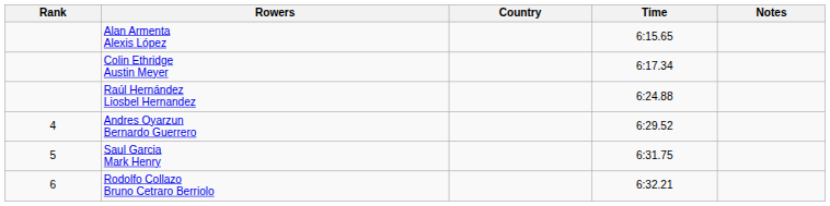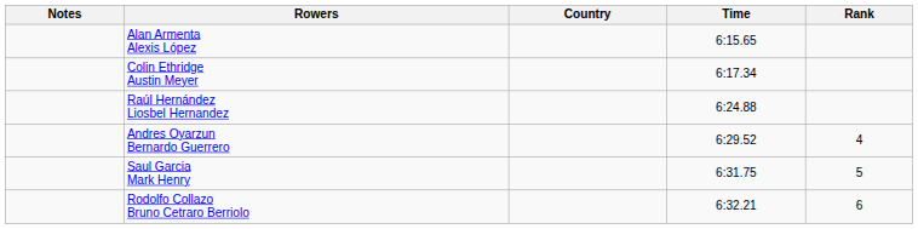 <table class="wikitable" width=60% style="text-align:center">
 <tr>
-<th>Rank</th>
+<th>Notes</th>
 <th>Rowers</th>
 <th>Country</th>
 <th>Time</th>
-<th>Notes</th>
+<th>Rank</th>
 </tr>
 <tr>
 <td></td>
 <td align=left><a href='#'>Alan Armenta</a><br><a href='#'>Alexis López</a></td>
 <td align=left></td>
 <td>6:15.65</td>
 <td></td>
 </tr>
 <tr>
 <td></td>
 <td align=left><a href='#'>Colin Ethridge</a><br><a href='#'>Austin Meyer</a></td>
 <td align=left></td>
 <td>6:17.34</td>
 <td></td>
 </tr>
 <tr>
 <td></td>
 <td align=left><a href='#'>Raúl Hernández</a><br><a href='#'>Liosbel Hernandez</a></td>
 <td align=left></td>
 <td>6:24.88</td>
 <td></td>
 </tr>
 <tr>
-<td>4</td>
+<td></td>
 <td align=left><a href='#'>Andres Oyarzun</a><br><a href='#'>Bernardo Guerrero</a></td>
 <td align=left></td>
 <td>6:29.52</td>
-<td></td>
+<td>4</td>
 </tr>
 <tr>
-<td>5</td>
+<td></td>
 <td align=left><a href='#'>Saul Garcia</a><br><a href='#'>Mark Henry</a></td>
 <td align=left></td>
 <td>6:31.75</td>
-<td></td>
+<td>5</td>
 </tr>
 <tr>
-<td>6</td>
+<td></td>
 <td align=left><a href='#'>Rodolfo Collazo</a><br><a href='#'>Bruno Cetraro Berriolo</a></td>
 <td align=left></td>
 <td>6:32.21</td>
-<td></td>
+<td>6</td>
 </tr>
 </table>
